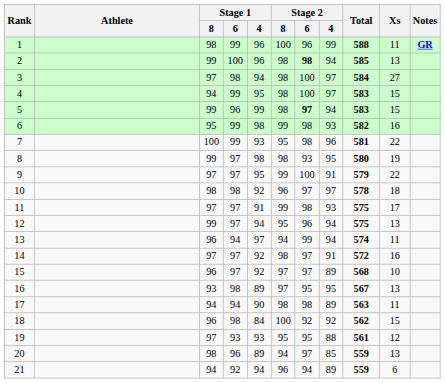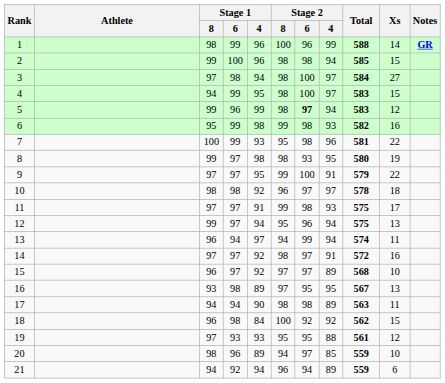 <table class="wikitable" style="text-align:center">
 <tr>
 <th rowspan=2 width=40>Rank</th>
 <th rowspan=2 width=250>Athlete</th>
 <th colspan=3>Stage 1</th>
 <th colspan=3>Stage 2</th>
 <th rowspan=2 width=50>Total</th>
 <th rowspan=2 width=40>Xs</th>
 <th rowspan=2 width=40>Notes</th>
 </tr>
 <tr>
 <th width=30>8</th>
 <th width=30>6</th>
 <th width=30>4</th>
 <th width=30>8</th>
 <th width=30>6</th>
 <th width=30>4</th>
 </tr>
 <tr bgcolor=ccffcc>
 <td>1</td>
 <td align=left></td>
 <td>98</td>
 <td>99</td>
 <td>96</td>
 <td>100</td>
 <td>96</td>
 <td>99</td>
 <td><strong>588</strong></td>
-<td>11</td>
+<td>14</td>
 <td><strong><a href='#'>GR</a></strong></td>
 </tr>
 <tr bgcolor=ccffcc>
 <td>2</td>
 <td align=left></td>
 <td>99</td>
 <td>100</td>
 <td>96</td>
 <td>98</td>
-<td><strong>98</strong></td>
+<td>98</td>
 <td>94</td>
 <td><strong>585</strong></td>
-<td>13</td>
+<td>15</td>
 <td></td>
 </tr>
 <tr bgcolor=ccffcc>
 <td>3</td>
 <td align=left></td>
 <td>97</td>
 <td>98</td>
 <td>94</td>
 <td>98</td>
 <td>100</td>
 <td>97</td>
 <td><strong>584</strong></td>
 <td>27</td>
 <td></td>
 </tr>
 <tr bgcolor=ccffcc>
 <td>4</td>
 <td align=left></td>
 <td>94</td>
 <td>99</td>
 <td>95</td>
 <td>98</td>
 <td>100</td>
 <td>97</td>
 <td><strong>583</strong></td>
 <td>15</td>
 <td></td>
 </tr>
 <tr bgcolor=ccffcc>
 <td>5</td>
 <td align=left></td>
 <td>99</td>
 <td>96</td>
 <td>99</td>
 <td>98</td>
 <td><strong>97</strong></td>
 <td>94</td>
 <td><strong>583</strong></td>
-<td>15</td>
+<td>12</td>
 <td></td>
 </tr>
 <tr bgcolor=ccffcc>
 <td>6</td>
 <td align=left></td>
 <td>95</td>
 <td>99</td>
 <td>98</td>
 <td>99</td>
 <td>98</td>
 <td>93</td>
 <td><strong>582</strong></td>
 <td>16</td>
 <td></td>
 </tr>
 <tr>
 <td>7</td>
 <td align=left></td>
 <td>100</td>
 <td>99</td>
 <td>93</td>
 <td>95</td>
 <td>98</td>
 <td>96</td>
 <td><strong>581</strong></td>
 <td>22</td>
 <td></td>
 </tr>
 <tr>
 <td>8</td>
 <td align=left></td>
 <td>99</td>
 <td>97</td>
 <td>98</td>
 <td>98</td>
 <td>93</td>
 <td>95</td>
 <td><strong>580</strong></td>
 <td>19</td>
 <td></td>
 </tr>
 <tr>
 <td>9</td>
 <td align=left></td>
 <td>97</td>
 <td>97</td>
 <td>95</td>
 <td>99</td>
 <td>100</td>
 <td>91</td>
 <td><strong>579</strong></td>
 <td>22</td>
 <td></td>
 </tr>
 <tr>
 <td>10</td>
 <td align=left></td>
 <td>98</td>
 <td>98</td>
 <td>92</td>
 <td>96</td>
 <td>97</td>
 <td>97</td>
 <td><strong>578</strong></td>
 <td>18</td>
 <td></td>
 </tr>
 <tr>
 <td>11</td>
 <td align=left></td>
 <td>97</td>
 <td>97</td>
 <td>91</td>
 <td>99</td>
 <td>98</td>
 <td>93</td>
 <td><strong>575</strong></td>
 <td>17</td>
 <td></td>
 </tr>
 <tr>
 <td>12</td>
 <td align=left></td>
 <td>99</td>
 <td>97</td>
 <td>94</td>
 <td>95</td>
 <td>96</td>
 <td>94</td>
 <td><strong>575</strong></td>
 <td>13</td>
 <td></td>
 </tr>
 <tr>
 <td>13</td>
 <td align=left></td>
 <td>96</td>
 <td>94</td>
 <td>97</td>
 <td>94</td>
 <td>99</td>
 <td>94</td>
 <td><strong>574</strong></td>
 <td>11</td>
 <td></td>
 </tr>
 <tr>
 <td>14</td>
 <td align=left></td>
 <td>97</td>
 <td>97</td>
 <td>92</td>
 <td>98</td>
 <td>97</td>
 <td>91</td>
 <td><strong>572</strong></td>
 <td>16</td>
 <td></td>
 </tr>
 <tr>
 <td>15</td>
 <td align=left></td>
 <td>96</td>
 <td>97</td>
 <td>92</td>
 <td>97</td>
 <td>97</td>
 <td>89</td>
 <td><strong>568</strong></td>
 <td>10</td>
 <td></td>
 </tr>
 <tr>
 <td>16</td>
 <td align=left></td>
 <td>93</td>
 <td>98</td>
 <td>89</td>
 <td>97</td>
 <td>95</td>
 <td>95</td>
 <td><strong>567</strong></td>
 <td>13</td>
 <td></td>
 </tr>
 <tr>
 <td>17</td>
 <td align=left></td>
 <td>94</td>
 <td>94</td>
 <td>90</td>
 <td>98</td>
 <td>98</td>
 <td>89</td>
 <td><strong>563</strong></td>
 <td>11</td>
 <td></td>
 </tr>
 <tr>
 <td>18</td>
 <td align=left></td>
 <td>96</td>
 <td>98</td>
 <td>84</td>
 <td>100</td>
 <td>92</td>
 <td>92</td>
 <td><strong>562</strong></td>
 <td>15</td>
 <td></td>
 </tr>
 <tr>
 <td>19</td>
 <td align=left></td>
 <td>97</td>
 <td>93</td>
 <td>93</td>
 <td>95</td>
 <td>95</td>
 <td>88</td>
 <td><strong>561</strong></td>
 <td>12</td>
 <td></td>
 </tr>
 <tr>
 <td>20</td>
 <td align=left></td>
 <td>98</td>
 <td>96</td>
 <td>89</td>
 <td>94</td>
 <td>97</td>
 <td>85</td>
 <td><strong>559</strong></td>
-<td>13</td>
+<td>10</td>
 <td></td>
 </tr>
 <tr>
 <td>21</td>
 <td align=left></td>
 <td>94</td>
 <td>92</td>
 <td>94</td>
 <td>96</td>
 <td>94</td>
 <td>89</td>
 <td><strong>559</strong></td>
 <td>6</td>
 <td></td>
 </tr>
 </table>
